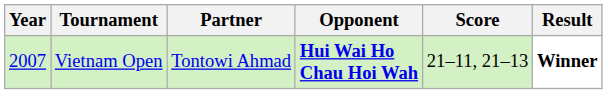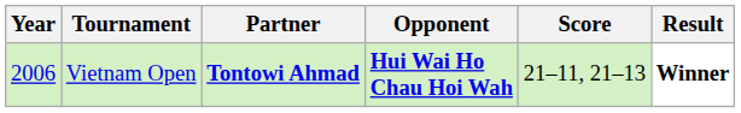 <table class="sortable wikitable" style="font-size: 90%;">
 <tr>
 <th>Year</th>
 <th>Tournament</th>
 <th>Partner</th>
 <th>Opponent</th>
 <th>Score</th>
 <th>Result</th>
 </tr>
 <tr style="background:#D4F1C5">
-<td align="center"><a href='#'>2007</a></td>
+<td align="center"><a href='#'>2006</a></td>
 <td align="left"><a href='#'>Vietnam Open</a></td>
-<td align="left"> <a href='#'>Tontowi Ahmad</a></td>
+<td align="left"><strong> <a href='#'>Tontowi Ahmad</a></strong></td>
 <td align="left"><strong> <a href='#'>Hui Wai Ho</a><br> <a href='#'>Chau Hoi Wah</a></strong></td>
 <td align="left">21–11, 21–13</td>
 <td style="text-align:left; background:white"> <strong>Winner</strong></td>
 </tr>
 </table>
